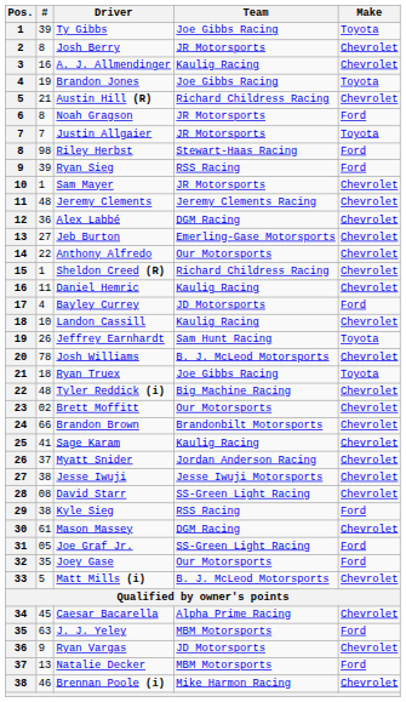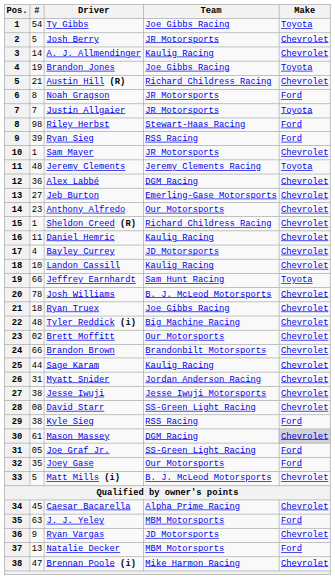 <table class="wikitable" style="font-size:95%">
 <tr>
 <th>Pos.</th>
 <th>#</th>
 <th>Driver</th>
 <th>Team</th>
 <th>Make</th>
 </tr>
 <tr>
 <th>1</th>
-<td>39</td>
+<td>54</td>
 <td><a href='#'>Ty Gibbs</a></td>
 <td><a href='#'>Joe Gibbs Racing</a></td>
 <td><a href='#'>Toyota</a></td>
 </tr>
 <tr>
 <th>2</th>
-<td>8</td>
+<td>5</td>
 <td><a href='#'>Josh Berry</a></td>
 <td><a href='#'>JR Motorsports</a></td>
 <td><a href='#'>Chevrolet</a></td>
 </tr>
 <tr>
 <th>3</th>
-<td>16</td>
+<td>14</td>
 <td><a href='#'>A. J. Allmendinger</a></td>
 <td><a href='#'>Kaulig Racing</a></td>
 <td><a href='#'>Chevrolet</a></td>
 </tr>
 <tr>
 <th>4</th>
 <td>19</td>
 <td><a href='#'>Brandon Jones</a></td>
 <td><a href='#'>Joe Gibbs Racing</a></td>
 <td><a href='#'>Toyota</a></td>
 </tr>
 <tr>
 <th>5</th>
 <td>21</td>
 <td><a href='#'>Austin Hill</a> <strong>(R)</strong></td>
 <td><a href='#'>Richard Childress Racing</a></td>
 <td><a href='#'>Chevrolet</a></td>
 </tr>
 <tr>
 <th>6</th>
 <td>8</td>
 <td><a href='#'>Noah Gragson</a></td>
 <td><a href='#'>JR Motorsports</a></td>
 <td><a href='#'>Ford</a></td>
 </tr>
 <tr>
 <th>7</th>
 <td>7</td>
 <td><a href='#'>Justin Allgaier</a></td>
 <td><a href='#'>JR Motorsports</a></td>
 <td><a href='#'>Toyota</a></td>
 </tr>
 <tr>
 <th>8</th>
 <td>98</td>
 <td><a href='#'>Riley Herbst</a></td>
 <td><a href='#'>Stewart-Haas Racing</a></td>
 <td><a href='#'>Ford</a></td>
 </tr>
 <tr>
 <th>9</th>
 <td>39</td>
 <td><a href='#'>Ryan Sieg</a></td>
 <td><a href='#'>RSS Racing</a></td>
 <td><a href='#'>Ford</a></td>
 </tr>
 <tr>
 <th>10</th>
 <td>1</td>
 <td><a href='#'>Sam Mayer</a></td>
 <td><a href='#'>JR Motorsports</a></td>
 <td><a href='#'>Chevrolet</a></td>
 </tr>
 <tr>
 <th>11</th>
 <td>48</td>
 <td><a href='#'>Jeremy Clements</a></td>
 <td><a href='#'>Jeremy Clements Racing</a></td>
-<td><a href='#'>Chevrolet</a></td>
+<td><a href='#'>Toyota</a></td>
 </tr>
 <tr>
 <th>12</th>
 <td>36</td>
 <td><a href='#'>Alex Labbé</a></td>
 <td><a href='#'>DGM Racing</a></td>
 <td><a href='#'>Chevrolet</a></td>
 </tr>
 <tr>
 <th>13</th>
 <td>27</td>
 <td><a href='#'>Jeb Burton</a></td>
 <td><a href='#'>Emerling-Gase Motorsports</a></td>
 <td><a href='#'>Chevrolet</a></td>
 </tr>
 <tr>
 <th>14</th>
-<td>22</td>
+<td>23</td>
 <td><a href='#'>Anthony Alfredo</a></td>
 <td><a href='#'>Our Motorsports</a></td>
 <td><a href='#'>Chevrolet</a></td>
 </tr>
 <tr>
 <th>15</th>
 <td>1</td>
 <td><a href='#'>Sheldon Creed</a> <strong>(R)</strong></td>
 <td><a href='#'>Richard Childress Racing</a></td>
 <td><a href='#'>Chevrolet</a></td>
 </tr>
 <tr>
 <th>16</th>
 <td>11</td>
 <td><a href='#'>Daniel Hemric</a></td>
 <td><a href='#'>Kaulig Racing</a></td>
 <td><a href='#'>Chevrolet</a></td>
 </tr>
 <tr>
 <th>17</th>
 <td>4</td>
 <td><a href='#'>Bayley Currey</a></td>
 <td><a href='#'>JD Motorsports</a></td>
-<td><a href='#'>Ford</a></td>
+<td><a href='#'>Chevrolet</a></td>
 </tr>
 <tr>
 <th>18</th>
 <td>10</td>
 <td><a href='#'>Landon Cassill</a></td>
 <td><a href='#'>Kaulig Racing</a></td>
 <td><a href='#'>Chevrolet</a></td>
 </tr>
 <tr>
 <th>19</th>
-<td>26</td>
+<td>66</td>
 <td><a href='#'>Jeffrey Earnhardt</a></td>
 <td><a href='#'>Sam Hunt Racing</a></td>
 <td><a href='#'>Toyota</a></td>
 </tr>
 <tr>
 <th>20</th>
 <td>78</td>
 <td><a href='#'>Josh Williams</a></td>
 <td><a href='#'>B. J. McLeod Motorsports</a></td>
 <td><a href='#'>Chevrolet</a></td>
 </tr>
 <tr>
 <th>21</th>
 <td>18</td>
 <td><a href='#'>Ryan Truex</a></td>
 <td><a href='#'>Joe Gibbs Racing</a></td>
-<td><a href='#'>Toyota</a></td>
+<td><a href='#'>Chevrolet</a></td>
 </tr>
 <tr>
 <th>22</th>
 <td>48</td>
 <td><a href='#'>Tyler Reddick</a> <strong>(i)</strong></td>
 <td><a href='#'>Big Machine Racing</a></td>
 <td><a href='#'>Chevrolet</a></td>
 </tr>
 <tr>
 <th>23</th>
 <td>02</td>
 <td><a href='#'>Brett Moffitt</a></td>
 <td><a href='#'>Our Motorsports</a></td>
 <td><a href='#'>Chevrolet</a></td>
 </tr>
 <tr>
 <th>24</th>
 <td>66</td>
 <td><a href='#'>Brandon Brown</a></td>
 <td><a href='#'>Brandonbilt Motorsports</a></td>
 <td><a href='#'>Chevrolet</a></td>
 </tr>
 <tr>
 <th>25</th>
-<td>41</td>
+<td>44</td>
 <td><a href='#'>Sage Karam</a></td>
 <td><a href='#'>Kaulig Racing</a></td>
 <td><a href='#'>Chevrolet</a></td>
 </tr>
 <tr>
 <th>26</th>
-<td>37</td>
+<td>31</td>
 <td><a href='#'>Myatt Snider</a></td>
 <td><a href='#'>Jordan Anderson Racing</a></td>
 <td><a href='#'>Chevrolet</a></td>
 </tr>
 <tr>
 <th>27</th>
 <td>38</td>
 <td><a href='#'>Jesse Iwuji</a></td>
 <td><a href='#'>Jesse Iwuji Motorsports</a></td>
 <td><a href='#'>Chevrolet</a></td>
 </tr>
 <tr>
 <th>28</th>
 <td>08</td>
 <td><a href='#'>David Starr</a></td>
 <td><a href='#'>SS-Green Light Racing</a></td>
 <td><a href='#'>Chevrolet</a></td>
 </tr>
 <tr>
 <th>29</th>
 <td>38</td>
 <td><a href='#'>Kyle Sieg</a></td>
 <td><a href='#'>RSS Racing</a></td>
 <td><a href='#'>Ford</a></td>
 </tr>
 <tr>
 <th>30</th>
 <td>61</td>
 <td><a href='#'>Mason Massey</a></td>
 <td><a href='#'>DGM Racing</a></td>
-<td><a href='#'>Chevrolet</a></td>
+<td style="background: lightgrey;"><a href='#'>Chevrolet</a></td>
 </tr>
 <tr>
 <th>31</th>
 <td>05</td>
 <td><a href='#'>Joe Graf Jr.</a></td>
 <td><a href='#'>SS-Green Light Racing</a></td>
 <td><a href='#'>Ford</a></td>
 </tr>
 <tr>
 <th>32</th>
 <td>35</td>
 <td><a href='#'>Joey Gase</a></td>
 <td><a href='#'>Our Motorsports</a></td>
 <td><a href='#'>Ford</a></td>
 </tr>
 <tr>
 <th>33</th>
 <td>5</td>
 <td><a href='#'>Matt Mills</a> <strong>(i)</strong></td>
 <td><a href='#'>B. J. McLeod Motorsports</a></td>
 <td><a href='#'>Chevrolet</a></td>
 </tr>
 <tr>
 <th colspan="5">Qualified by owner's points</th>
 </tr>
 <tr>
 <th>34</th>
 <td>45</td>
 <td><a href='#'>Caesar Bacarella</a></td>
 <td><a href='#'>Alpha Prime Racing</a></td>
 <td><a href='#'>Chevrolet</a></td>
 </tr>
 <tr>
 <th>35</th>
 <td>63</td>
 <td><a href='#'>J. J. Yeley</a></td>
 <td><a href='#'>MBM Motorsports</a></td>
 <td><a href='#'>Ford</a></td>
 </tr>
 <tr>
 <th>36</th>
 <td>9</td>
 <td><a href='#'>Ryan Vargas</a></td>
 <td><a href='#'>JD Motorsports</a></td>
 <td><a href='#'>Chevrolet</a></td>
 </tr>
 <tr>
 <th>37</th>
 <td>13</td>
 <td><a href='#'>Natalie Decker</a></td>
 <td><a href='#'>MBM Motorsports</a></td>
 <td><a href='#'>Ford</a></td>
 </tr>
 <tr>
 <th>38</th>
-<td>46</td>
+<td>47</td>
 <td><a href='#'>Brennan Poole</a> <strong>(i)</strong></td>
 <td><a href='#'>Mike Harmon Racing</a></td>
 <td><a href='#'>Chevrolet</a></td>
 </tr>
 <tr>
 <th colspan="5"></th>
 </tr>
 </table>
